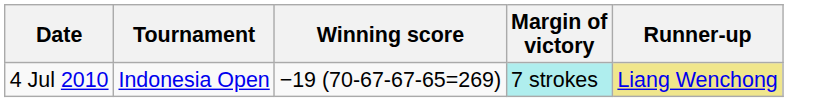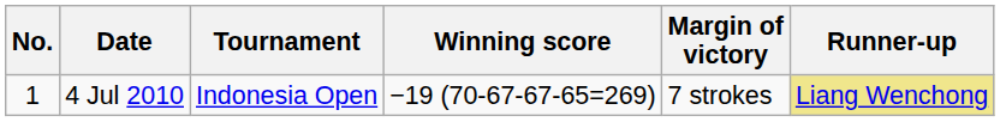 <table class="wikitable" style="font-size:95%;">
 <tr>
+<th>No.</th>
 <th>Date</th>
 <th>Tournament</th>
 <th>Winning score</th>
 <th>Margin of<br>victory</th>
 <th>Runner-up</th>
 </tr>
 <tr>
+<td align=center>1</td>
 <td align=right>4 Jul <a href='#'>2010</a></td>
 <td><a href='#'>Indonesia Open</a></td>
 <td>−19 (70-67-67-65=269)</td>
-<td style="background: paleturquoise;">7 strokes</td>
+<td>7 strokes</td>
 <td style="background: khaki;"> <a href='#'>Liang Wenchong</a></td>
 </tr>
 </table>
